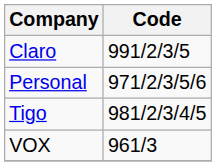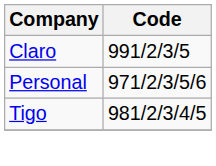 <table class="wikitable">
 <tr>
 <th>Company</th>
 <th>Code</th>
 </tr>
 <tr>
 <td><a href='#'>Claro</a></td>
 <td>991/2/3/5</td>
 </tr>
 <tr>
 <td><a href='#'>Personal</a></td>
 <td>971/2/3/5/6</td>
 </tr>
 <tr>
 <td><a href='#'>Tigo</a></td>
 <td>981/2/3/4/5</td>
 </tr>
 <tr>
-<td>VOX</td>
-<td>961/3</td>
-</tr>
-<tr>
 </tr>
 </table>
